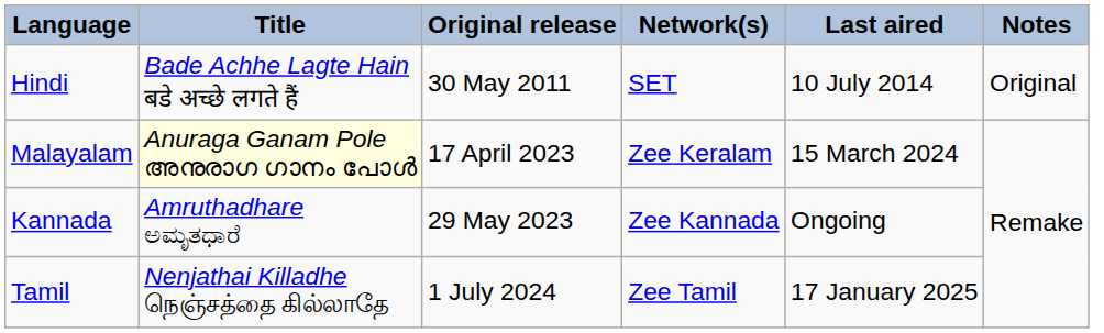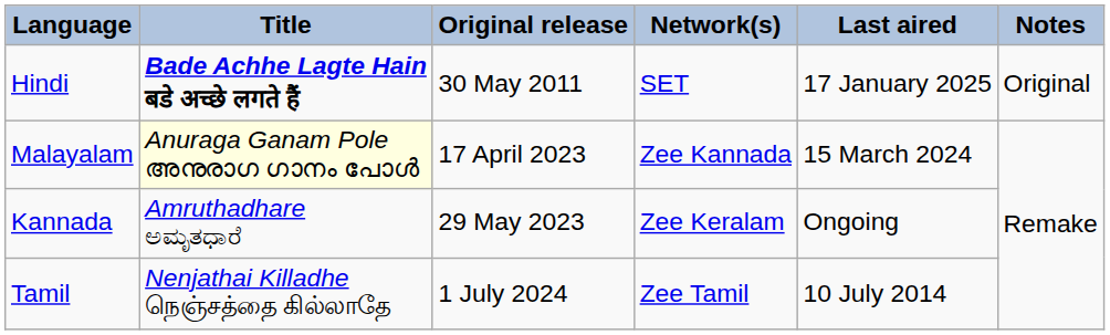 <table class="wikitable" style="text-align:left;">
 <tr>
 <th style="background:LightSteelBlue;">Language</th>
 <th style="background:LightSteelBlue;">Title</th>
 <th style="background:LightSteelBlue;">Original release</th>
 <th style="background:LightSteelBlue;">Network(s)</th>
 <th style="background:LightSteelBlue;">Last aired</th>
 <th style="background:LightSteelBlue;">Notes</th>
 </tr>
 <tr>
 <td><a href='#'>Hindi</a></td>
-<td><em><a href='#'>Bade Achhe Lagte Hain</a></em> <br> बडे अच्छे लगते हैं</td>
+<td><strong><em><a href='#'>Bade Achhe Lagte Hain</a></em> <br> बडे अच्छे लगते हैं</strong></td>
 <td>30 May 2011</td>
 <td><a href='#'>SET</a></td>
-<td>10 July 2014</td>
+<td>17 January 2025</td>
 <td>Original</td>
 </tr>
 <tr>
 <td><a href='#'>Malayalam</a></td>
 <td style="background: lightyellow;"><em>Anuraga Ganam Pole</em> <br> അനുരാഗ ഗാനം പോൾ</td>
 <td>17 April 2023</td>
-<td><a href='#'>Zee Keralam</a></td>
+<td><a href='#'>Zee Kannada</a></td>
 <td>15 March 2024</td>
 <td rowspan="3">Remake</td>
 </tr>
 <tr>
 <td><a href='#'>Kannada</a></td>
 <td><em><a href='#'>Amruthadhare</a></em> <br> ಅಮೃತಧಾರೆ</td>
 <td>29 May 2023</td>
-<td><a href='#'>Zee Kannada</a></td>
+<td><a href='#'>Zee Keralam</a></td>
 <td>Ongoing</td>
 </tr>
 <tr>
 <td><a href='#'>Tamil</a></td>
 <td><em><a href='#'>Nenjathai Killadhe</a></em> <br> நெஞ்சத்தை கில்லாதே</td>
 <td>1 July 2024</td>
 <td><a href='#'>Zee Tamil</a></td>
-<td>17 January 2025</td>
+<td>10 July 2014</td>
 </tr>
 </table>
